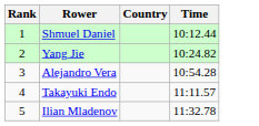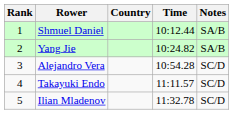 <table class="wikitable" style="text-align:center">
 <tr>
 <th>Rank</th>
 <th>Rower</th>
 <th>Country</th>
 <th>Time</th>
+<th>Notes</th>
 </tr>
 <tr bgcolor=ccffcc>
 <td>1</td>
 <td align="left"><a href='#'>Shmuel Daniel</a></td>
 <td align="left"></td>
 <td>10:12.44</td>
+<td>SA/B</td>
 </tr>
 <tr bgcolor=ccffcc>
 <td>2</td>
 <td align="left"><a href='#'>Yang Jie</a></td>
 <td align="left"></td>
 <td>10:24.82</td>
+<td>SA/B</td>
 </tr>
 <tr>
 <td>3</td>
 <td align="left"><a href='#'>Alejandro Vera</a></td>
 <td align="left"></td>
 <td>10:54.28</td>
+<td>SC/D</td>
 </tr>
 <tr>
 <td>4</td>
 <td align="left"><a href='#'>Takayuki Endo</a></td>
 <td align="left"></td>
 <td>11:11.57</td>
+<td>SC/D</td>
 </tr>
 <tr>
 <td>5</td>
 <td align="left"><a href='#'>Ilian Mladenov</a></td>
 <td align="left"></td>
 <td>11:32.78</td>
+<td>SC/D</td>
 </tr>
 </table>
